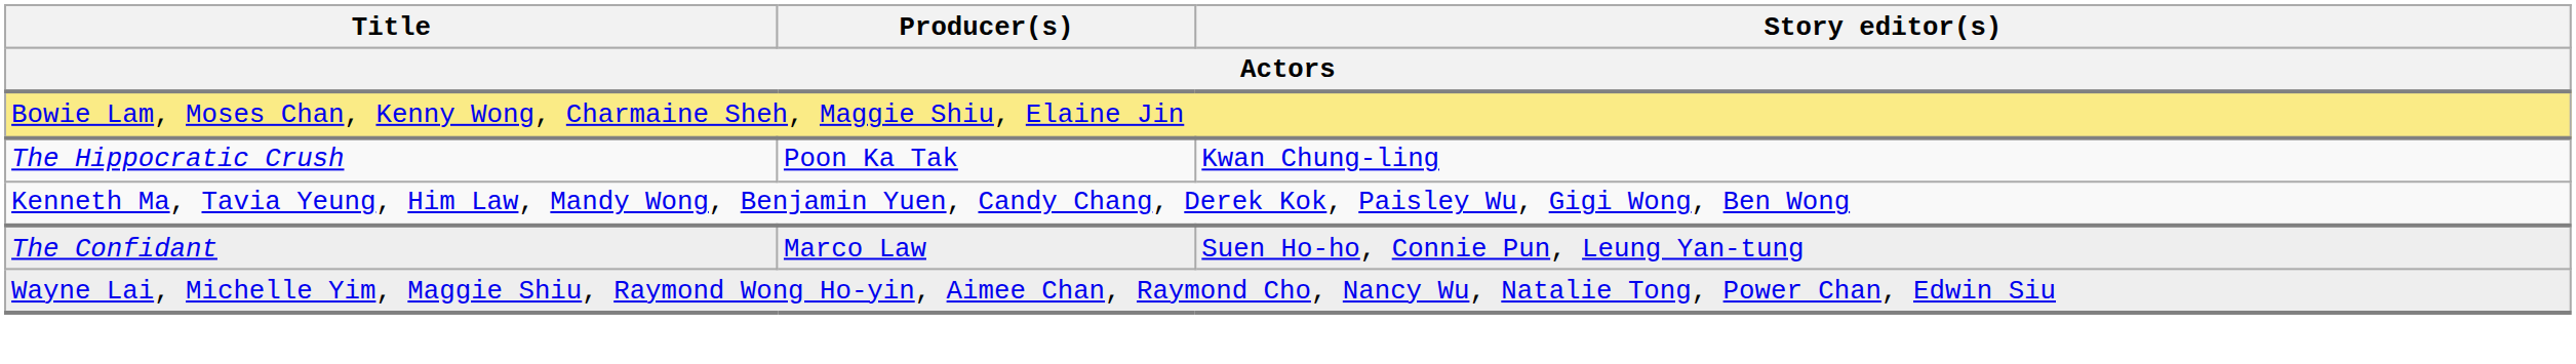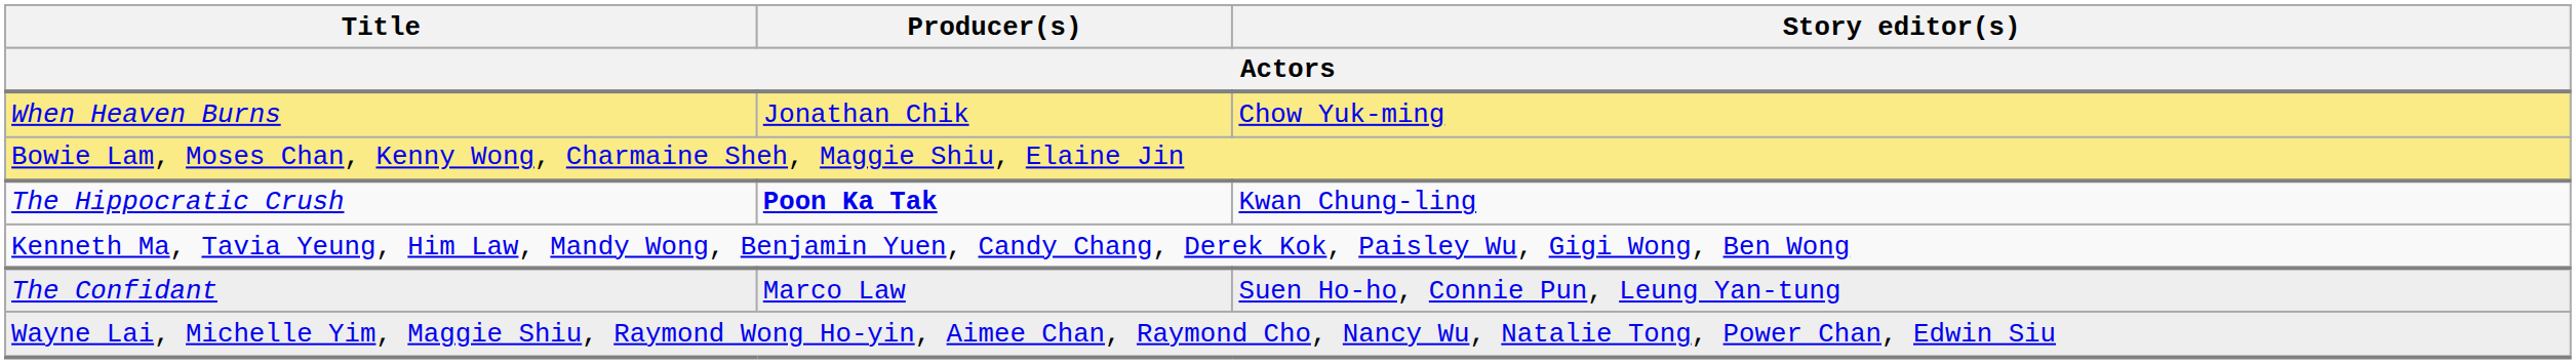 <table class="wikitable" border="1" width="100%">
 <tr style="background:#bebebe">
 <th>Title</th>
 <th>Producer(s)</th>
 <th>Story editor(s)</th>
 </tr>
 <tr style="background:#bebebe">
 <th colspan="3" style="border-bottom:2px solid grey">Actors</th>
 </tr>
 <tr style="background:#FAEB86">
+<td><em><a href='#'>When Heaven Burns</a></em></td>
+<td><a href='#'>Jonathan Chik</a></td>
+<td><a href='#'>Chow Yuk-ming</a></td>
+</tr>
+<tr style="background:#FAEB86">
 <td colspan="3" style="border-bottom:2px solid grey"><a href='#'>Bowie Lam</a>, <a href='#'>Moses Chan</a>, <a href='#'>Kenny Wong</a>, <a href='#'>Charmaine Sheh</a>, <a href='#'>Maggie Shiu</a>, <a href='#'>Elaine Jin</a></td>
 </tr>
 <tr>
 <td><em><a href='#'>The Hippocratic Crush</a></em></td>
-<td><a href='#'>Poon Ka Tak</a></td>
+<td><strong><a href='#'>Poon Ka Tak</a></strong></td>
 <td><a href='#'>Kwan Chung-ling</a></td>
 </tr>
 <tr>
 <td colspan="3" style="border-bottom:2px solid grey"><a href='#'>Kenneth Ma</a>, <a href='#'>Tavia Yeung</a>, <a href='#'>Him Law</a>, <a href='#'>Mandy Wong</a>, <a href='#'>Benjamin Yuen</a>, <a href='#'>Candy Chang</a>, <a href='#'>Derek Kok</a>, <a href='#'>Paisley Wu</a>, <a href='#'>Gigi Wong</a>, <a href='#'>Ben Wong</a></td>
 </tr>
 <tr style="background:#EEEEEE">
 <td><em><a href='#'>The Confidant</a></em></td>
 <td><a href='#'>Marco Law</a></td>
 <td><a href='#'>Suen Ho-ho</a>, <a href='#'>Connie Pun</a>, <a href='#'>Leung Yan-tung</a></td>
 </tr>
 <tr style="background:#EEEEEE">
 <td colspan="3" style="border-bottom:2px solid grey"><a href='#'>Wayne Lai</a>, <a href='#'>Michelle Yim</a>, <a href='#'>Maggie Shiu</a>, <a href='#'>Raymond Wong Ho-yin</a>, <a href='#'>Aimee Chan</a>, <a href='#'>Raymond Cho</a>, <a href='#'>Nancy Wu</a>, <a href='#'>Natalie Tong</a>, <a href='#'>Power Chan</a>, <a href='#'>Edwin Siu</a></td>
 </tr>
 </table>
